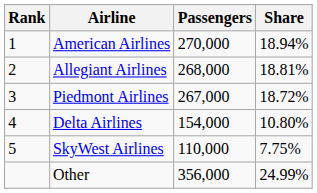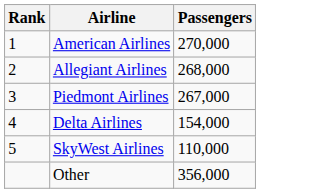 <table class="wikitable sortable" style="font-size: 95%">
 <tr>
 <th>Rank</th>
 <th>Airline</th>
 <th>Passengers</th>
-<th>Share</th>
 </tr>
 <tr>
 <td>1</td>
 <td><a href='#'>American Airlines</a></td>
 <td>270,000</td>
-<td>18.94%</td>
 </tr>
 <tr>
 <td>2</td>
 <td><a href='#'>Allegiant Airlines</a></td>
 <td>268,000</td>
-<td>18.81%</td>
 </tr>
 <tr>
 <td>3</td>
 <td><a href='#'>Piedmont Airlines</a></td>
 <td>267,000</td>
-<td>18.72%</td>
 </tr>
 <tr>
 <td>4</td>
 <td><a href='#'>Delta Airlines</a></td>
 <td>154,000</td>
-<td>10.80%</td>
 </tr>
 <tr>
 <td>5</td>
 <td><a href='#'>SkyWest Airlines</a></td>
 <td>110,000</td>
-<td>7.75%</td>
 </tr>
 <tr>
 <td></td>
 <td>Other</td>
 <td>356,000</td>
-<td>24.99%</td>
 </tr>
 </table>
